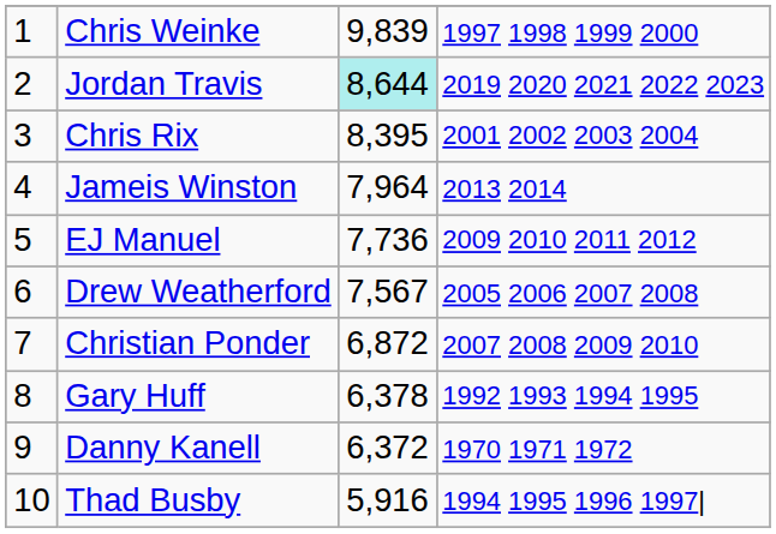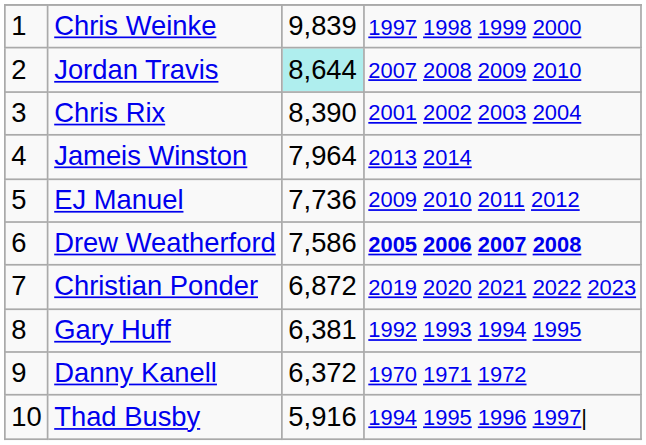 <table class="wikitable">
 <tr>
 </tr>
 <tr>
 <td>1</td>
 <td><a href='#'>Chris Weinke</a></td>
 <td>9,839</td>
 <td style="font-size:80%;"><a href='#'>1997</a> <a href='#'>1998</a> <a href='#'>1999</a> <a href='#'>2000</a></td>
 </tr>
 <tr>
 <td>2</td>
 <td><a href='#'>Jordan Travis</a></td>
 <td style="background: paleturquoise;">8,644</td>
-<td style="font-size:80%;"><a href='#'>2019</a> <a href='#'>2020</a> <a href='#'>2021</a> <a href='#'>2022</a> <a href='#'>2023</a></td>
+<td style="font-size:80%;"><a href='#'>2007</a> <a href='#'>2008</a> <a href='#'>2009</a> <a href='#'>2010</a></td>
 </tr>
 <tr>
 <td>3</td>
 <td><a href='#'>Chris Rix</a></td>
-<td>8,395</td>
+<td>8,390</td>
 <td style="font-size:80%;"><a href='#'>2001</a> <a href='#'>2002</a> <a href='#'>2003</a> <a href='#'>2004</a></td>
 </tr>
 <tr>
 <td>4</td>
 <td><a href='#'>Jameis Winston</a></td>
 <td>7,964</td>
 <td style="font-size:80%;"><a href='#'>2013</a> <a href='#'>2014</a></td>
 </tr>
 <tr>
 <td>5</td>
 <td><a href='#'>EJ Manuel</a></td>
 <td>7,736</td>
 <td style="font-size:80%;"><a href='#'>2009</a> <a href='#'>2010</a> <a href='#'>2011</a> <a href='#'>2012</a></td>
 </tr>
 <tr>
 <td>6</td>
 <td><a href='#'>Drew Weatherford</a></td>
-<td>7,567</td>
-<td style="font-size:80%;"><a href='#'>2005</a> <a href='#'>2006</a> <a href='#'>2007</a> <a href='#'>2008</a></td>
+<td>7,586</td>
+<td style="font-size:80%;"><strong><a href='#'>2005</a> <a href='#'>2006</a> <a href='#'>2007</a> <a href='#'>2008</a></strong></td>
 </tr>
 <tr>
 <td>7</td>
 <td><a href='#'>Christian Ponder</a></td>
 <td>6,872</td>
-<td style="font-size:80%;"><a href='#'>2007</a> <a href='#'>2008</a> <a href='#'>2009</a> <a href='#'>2010</a></td>
+<td style="font-size:80%;"><a href='#'>2019</a> <a href='#'>2020</a> <a href='#'>2021</a> <a href='#'>2022</a> <a href='#'>2023</a></td>
 </tr>
 <tr>
 <td>8</td>
 <td><a href='#'>Gary Huff</a></td>
-<td>6,378</td>
+<td>6,381</td>
 <td style="font-size:80%;"><a href='#'>1992</a> <a href='#'>1993</a> <a href='#'>1994</a> <a href='#'>1995</a></td>
 </tr>
 <tr>
 <td>9</td>
 <td><a href='#'>Danny Kanell</a></td>
 <td>6,372</td>
 <td style="font-size:80%;"><a href='#'>1970</a> <a href='#'>1971</a> <a href='#'>1972</a></td>
 </tr>
 <tr>
 <td>10</td>
 <td><a href='#'>Thad Busby</a></td>
 <td>5,916</td>
 <td style="font-size:80%;"><a href='#'>1994</a> <a href='#'>1995</a> <a href='#'>1996</a> <a href='#'>1997</a>|</td>
 </tr>
 </table>
